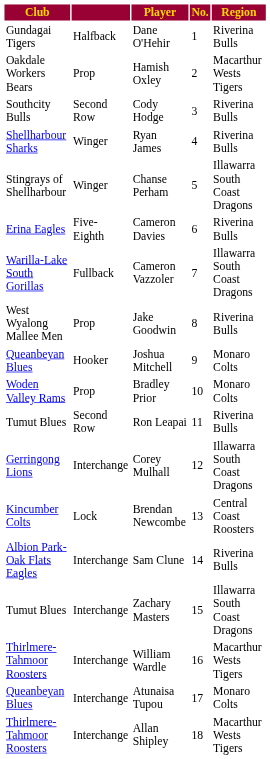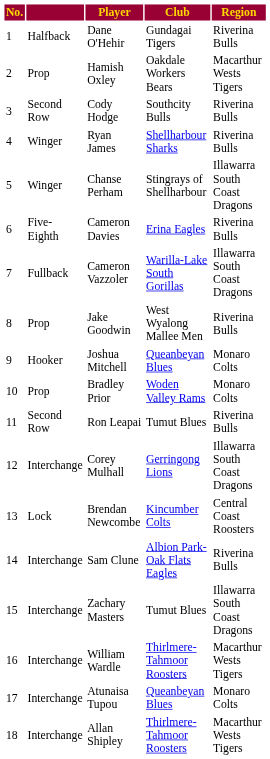 <table class="sortable" border="0" cellspacing="2" cellpadding="2" style="width:41%;" style="text-align:center;">
 <tr style="background:#990033; color:#ffd700">
-<th>Club</th>
+<th>No.</th>
 <th></th>
 <th>Player</th>
-<th>No.</th>
+<th>Club</th>
 <th>Region</th>
 </tr>
 <tr>
-<td align=left> Gundagai Tigers</td>
+<td>1</td>
 <td>Halfback</td>
 <td align=left>Dane O'Hehir</td>
-<td>1</td>
+<td align=left> Gundagai Tigers</td>
 <td align=left> Riverina Bulls</td>
 </tr>
 <tr>
-<td align=left> Oakdale Workers Bears</td>
+<td>2</td>
 <td>Prop</td>
 <td align=left>Hamish Oxley</td>
-<td>2</td>
+<td align=left> Oakdale Workers Bears</td>
 <td align=left> Macarthur Wests Tigers</td>
 </tr>
 <tr>
-<td align=left> Southcity Bulls</td>
+<td>3</td>
 <td>Second Row</td>
 <td align=left>Cody Hodge</td>
-<td>3</td>
+<td align=left> Southcity Bulls</td>
 <td align=left> Riverina Bulls</td>
 </tr>
 <tr>
-<td align=left> <a href='#'>Shellharbour Sharks</a></td>
+<td>4</td>
 <td>Winger</td>
 <td align=left>Ryan James</td>
-<td>4</td>
+<td align=left> <a href='#'>Shellharbour Sharks</a></td>
 <td align=left> Riverina Bulls</td>
 </tr>
 <tr>
-<td align=left> Stingrays of Shellharbour</td>
+<td>5</td>
 <td>Winger</td>
 <td align=left>Chanse Perham</td>
-<td>5</td>
+<td align=left> Stingrays of Shellharbour</td>
 <td align=left> Illawarra South Coast Dragons</td>
 </tr>
 <tr>
-<td align=left> <a href='#'>Erina Eagles</a></td>
+<td>6</td>
 <td>Five-Eighth</td>
 <td align=left>Cameron Davies</td>
-<td>6</td>
+<td align=left> <a href='#'>Erina Eagles</a></td>
 <td align=left> Riverina Bulls</td>
 </tr>
 <tr>
-<td align=left> <a href='#'>Warilla-Lake South Gorillas</a></td>
+<td>7</td>
 <td>Fullback</td>
 <td align=left>Cameron Vazzoler</td>
-<td>7</td>
+<td align=left> <a href='#'>Warilla-Lake South Gorillas</a></td>
 <td align=left> Illawarra South Coast Dragons</td>
 </tr>
 <tr>
-<td align=left> West Wyalong Mallee Men</td>
+<td>8</td>
 <td>Prop</td>
 <td align=left>Jake Goodwin</td>
-<td>8</td>
+<td align=left> West Wyalong Mallee Men</td>
 <td align=left> Riverina Bulls</td>
 </tr>
 <tr>
-<td align=left> <a href='#'>Queanbeyan Blues</a></td>
+<td>9</td>
 <td>Hooker</td>
 <td align=left>Joshua Mitchell</td>
-<td>9</td>
+<td align=left> <a href='#'>Queanbeyan Blues</a></td>
 <td align=left> Monaro Colts</td>
 </tr>
 <tr>
-<td align=left> <a href='#'>Woden Valley Rams</a></td>
+<td>10</td>
 <td>Prop</td>
 <td align=left>Bradley Prior</td>
-<td>10</td>
+<td align=left> <a href='#'>Woden Valley Rams</a></td>
 <td align=left> Monaro Colts</td>
 </tr>
 <tr>
-<td align=left> Tumut Blues</td>
+<td>11</td>
 <td>Second Row</td>
 <td align=left>Ron Leapai</td>
-<td>11</td>
+<td align=left> Tumut Blues</td>
 <td align=left> Riverina Bulls</td>
 </tr>
 <tr>
-<td align=left> <a href='#'>Gerringong Lions</a></td>
+<td>12</td>
 <td>Interchange</td>
 <td align=left>Corey Mulhall</td>
-<td>12</td>
+<td align=left> <a href='#'>Gerringong Lions</a></td>
 <td align=left> Illawarra South Coast Dragons</td>
 </tr>
 <tr>
-<td align=left> <a href='#'>Kincumber Colts</a></td>
+<td>13</td>
 <td>Lock</td>
 <td align=left>Brendan Newcombe</td>
-<td>13</td>
+<td align=left> <a href='#'>Kincumber Colts</a></td>
 <td align=left> Central Coast Roosters</td>
 </tr>
 <tr>
-<td align=left> <a href='#'>Albion Park-Oak Flats Eagles</a></td>
+<td>14</td>
 <td>Interchange</td>
 <td align=left>Sam Clune</td>
-<td>14</td>
+<td align=left> <a href='#'>Albion Park-Oak Flats Eagles</a></td>
 <td align=left> Riverina Bulls</td>
 </tr>
 <tr>
-<td align=left> Tumut Blues</td>
+<td>15</td>
 <td>Interchange</td>
 <td align=left>Zachary Masters</td>
-<td>15</td>
+<td align=left> Tumut Blues</td>
 <td align=left> Illawarra South Coast Dragons</td>
 </tr>
 <tr>
-<td align=left> <a href='#'>Thirlmere-Tahmoor Roosters</a></td>
+<td>16</td>
 <td>Interchange</td>
 <td align=left>William Wardle</td>
-<td>16</td>
+<td align=left> <a href='#'>Thirlmere-Tahmoor Roosters</a></td>
 <td align=left> Macarthur Wests Tigers</td>
 </tr>
 <tr>
-<td align=left> <a href='#'>Queanbeyan Blues</a></td>
+<td>17</td>
 <td>Interchange</td>
 <td align=left>Atunaisa Tupou</td>
-<td>17</td>
+<td align=left> <a href='#'>Queanbeyan Blues</a></td>
 <td align=left> Monaro Colts</td>
 </tr>
 <tr>
-<td align=left> <a href='#'>Thirlmere-Tahmoor Roosters</a></td>
+<td>18</td>
 <td>Interchange</td>
 <td align=left>Allan Shipley</td>
-<td>18</td>
+<td align=left> <a href='#'>Thirlmere-Tahmoor Roosters</a></td>
 <td align=left> Macarthur Wests Tigers</td>
 </tr>
 </table>
